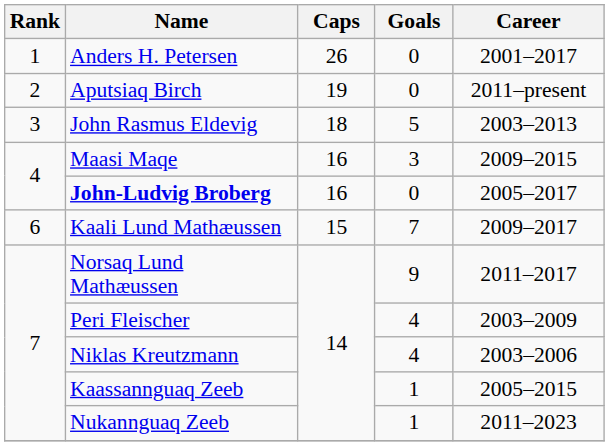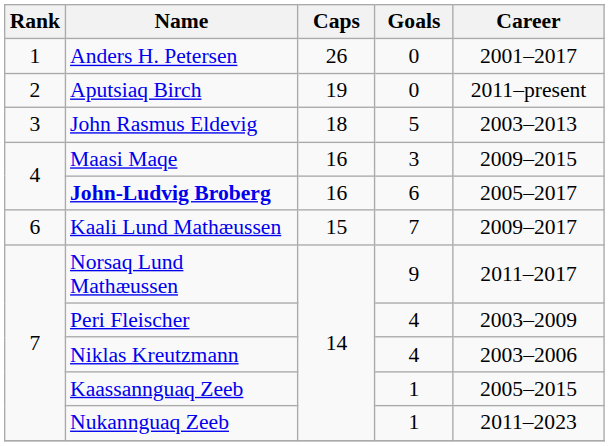 <table class="wikitable sortable" style="text-align:center;">
 <tr>
 <th width="30">Rank</th>
 <th width="165">Name</th>
 <th width="50">Caps</th>
 <th width="50">Goals</th>
 <th width="105">Career</th>
 </tr>
 <tr>
 <td>1</td>
 <td align=left><a href='#'>Anders H. Petersen</a></td>
 <td>26</td>
 <td>0</td>
 <td>2001–2017</td>
 </tr>
 <tr>
 <td>2</td>
 <td align=left><a href='#'>Aputsiaq Birch</a></td>
 <td>19</td>
 <td>0</td>
 <td>2011–present</td>
 </tr>
 <tr>
 <td>3</td>
 <td align=left><a href='#'>John Rasmus Eldevig</a></td>
 <td>18</td>
 <td>5</td>
 <td>2003–2013</td>
 </tr>
 <tr>
 <td rowspan=2>4</td>
 <td align=left><a href='#'>Maasi Maqe</a></td>
 <td>16</td>
 <td>3</td>
 <td>2009–2015</td>
 </tr>
 <tr>
 <td align=left><strong><a href='#'>John-Ludvig Broberg</a></strong></td>
 <td>16</td>
-<td>0</td>
+<td>6</td>
 <td>2005–2017</td>
 </tr>
 <tr>
 <td>6</td>
 <td align=left><a href='#'>Kaali Lund Mathæussen</a></td>
 <td>15</td>
 <td>7</td>
 <td>2009–2017</td>
 </tr>
 <tr>
 <td rowspan="5">7</td>
 <td align=left><a href='#'>Norsaq Lund Mathæussen</a></td>
 <td rowspan="5">14</td>
 <td>9</td>
 <td>2011–2017</td>
 </tr>
 <tr>
 <td align=left><a href='#'>Peri Fleischer</a></td>
 <td>4</td>
 <td>2003–2009</td>
 </tr>
 <tr>
 <td align=left><a href='#'>Niklas Kreutzmann</a></td>
 <td>4</td>
 <td>2003–2006</td>
 </tr>
 <tr>
 <td align=left><a href='#'>Kaassannguaq Zeeb</a></td>
 <td>1</td>
 <td>2005–2015</td>
 </tr>
 <tr>
 <td align=left><a href='#'>Nukannguaq Zeeb</a></td>
 <td>1</td>
 <td>2011–2023</td>
 </tr>
 <tr>
 </tr>
 </table>
